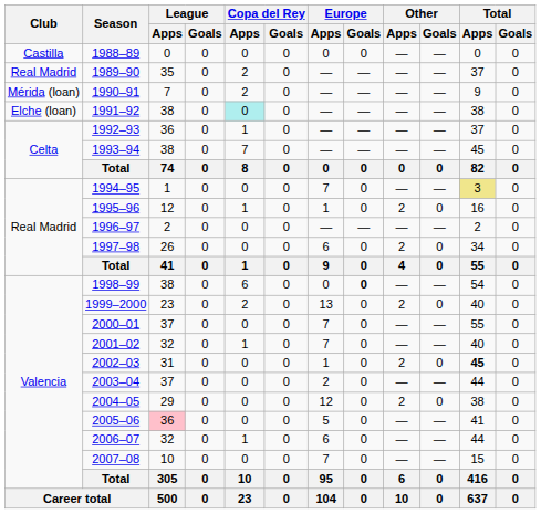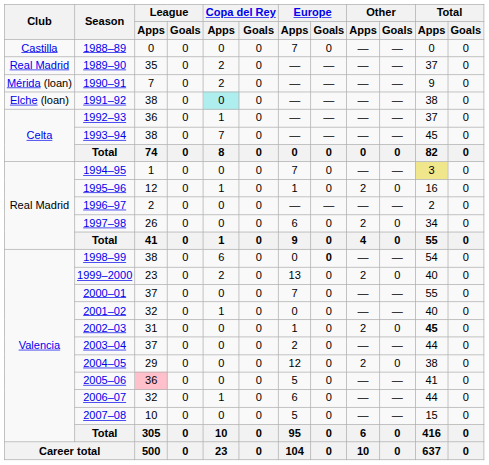 <table class="wikitable" style="text-align:center">
 <tr>
 <th rowspan="2">Club</th>
 <th rowspan="2">Season</th>
 <th colspan="2">League</th>
 <th colspan="2"><a href='#'>Copa del Rey</a></th>
 <th colspan="2"><a href='#'>Europe</a></th>
 <th colspan="2">Other</th>
 <th colspan="2">Total</th>
 </tr>
 <tr>
 <th>Apps</th>
 <th>Goals</th>
 <th>Apps</th>
 <th>Goals</th>
 <th>Apps</th>
 <th>Goals</th>
 <th>Apps</th>
 <th>Goals</th>
 <th>Apps</th>
 <th>Goals</th>
 </tr>
 <tr>
 <td><a href='#'>Castilla</a></td>
 <td><a href='#'>1988–89</a></td>
 <td>0</td>
 <td>0</td>
 <td>0</td>
 <td>0</td>
-<td>0</td>
+<td>7</td>
 <td>0</td>
 <td>—</td>
 <td>—</td>
 <td>0</td>
 <td>0</td>
 </tr>
 <tr>
 <td><a href='#'>Real Madrid</a></td>
 <td><a href='#'>1989–90</a></td>
 <td>35</td>
 <td>0</td>
 <td>2</td>
 <td>0</td>
 <td>—</td>
 <td>—</td>
 <td>—</td>
 <td>—</td>
 <td>37</td>
 <td>0</td>
 </tr>
 <tr>
 <td><a href='#'>Mérida</a> (loan)</td>
 <td><a href='#'>1990–91</a></td>
 <td>7</td>
 <td>0</td>
 <td>2</td>
 <td>0</td>
 <td>—</td>
 <td>—</td>
 <td>—</td>
 <td>—</td>
 <td>9</td>
 <td>0</td>
 </tr>
 <tr>
 <td><a href='#'>Elche</a> (loan)</td>
 <td><a href='#'>1991–92</a></td>
 <td>38</td>
 <td>0</td>
 <td style="background: paleturquoise;">0</td>
 <td>0</td>
 <td>—</td>
 <td>—</td>
 <td>—</td>
 <td>—</td>
 <td>38</td>
 <td>0</td>
 </tr>
 <tr>
 <td rowspan="3"><a href='#'>Celta</a></td>
 <td><a href='#'>1992–93</a></td>
 <td>36</td>
 <td>0</td>
 <td>1</td>
 <td>0</td>
 <td>—</td>
 <td>—</td>
 <td>—</td>
 <td>—</td>
 <td>37</td>
 <td>0</td>
 </tr>
 <tr>
 <td><a href='#'>1993–94</a></td>
 <td>38</td>
 <td>0</td>
 <td>7</td>
 <td>0</td>
 <td>—</td>
 <td>—</td>
 <td>—</td>
 <td>—</td>
 <td>45</td>
 <td>0</td>
 </tr>
 <tr>
 <th>Total</th>
 <th>74</th>
 <th>0</th>
 <th>8</th>
 <th>0</th>
 <th>0</th>
 <th>0</th>
 <th>0</th>
 <th>0</th>
 <th>82</th>
 <th>0</th>
 </tr>
 <tr>
 <td rowspan="5">Real Madrid</td>
 <td><a href='#'>1994–95</a></td>
 <td>1</td>
 <td>0</td>
 <td>0</td>
 <td>0</td>
 <td>7</td>
 <td>0</td>
 <td>—</td>
 <td>—</td>
 <td style="background: khaki;">3</td>
 <td>0</td>
 </tr>
 <tr>
 <td><a href='#'>1995–96</a></td>
 <td>12</td>
 <td>0</td>
 <td>1</td>
 <td>0</td>
 <td>1</td>
 <td>0</td>
 <td>2</td>
 <td>0</td>
 <td>16</td>
 <td>0</td>
 </tr>
 <tr>
 <td><a href='#'>1996–97</a></td>
 <td>2</td>
 <td>0</td>
 <td>0</td>
 <td>0</td>
 <td>—</td>
 <td>—</td>
 <td>—</td>
 <td>—</td>
 <td>2</td>
 <td>0</td>
 </tr>
 <tr>
 <td><a href='#'>1997–98</a></td>
 <td>26</td>
 <td>0</td>
 <td>0</td>
 <td>0</td>
 <td>6</td>
 <td>0</td>
 <td>2</td>
 <td>0</td>
 <td>34</td>
 <td>0</td>
 </tr>
 <tr>
 <th>Total</th>
 <th>41</th>
 <th>0</th>
 <th>1</th>
 <th>0</th>
 <th>9</th>
 <th>0</th>
 <th>4</th>
 <th>0</th>
 <th>55</th>
 <th>0</th>
 </tr>
 <tr>
 <td rowspan="11"><a href='#'>Valencia</a></td>
 <td><a href='#'>1998–99</a></td>
 <td>38</td>
 <td>0</td>
 <td>6</td>
 <td>0</td>
 <td>0</td>
 <td><strong>0</strong></td>
 <td>—</td>
 <td>—</td>
 <td>54</td>
 <td>0</td>
 </tr>
 <tr>
 <td><a href='#'>1999–2000</a></td>
 <td>23</td>
 <td>0</td>
 <td>2</td>
 <td>0</td>
 <td>13</td>
 <td>0</td>
 <td>2</td>
 <td>0</td>
 <td>40</td>
 <td>0</td>
 </tr>
 <tr>
 <td><a href='#'>2000–01</a></td>
 <td>37</td>
 <td>0</td>
 <td>0</td>
 <td>0</td>
 <td>7</td>
 <td>0</td>
 <td>—</td>
 <td>—</td>
 <td>55</td>
 <td>0</td>
 </tr>
 <tr>
 <td><a href='#'>2001–02</a></td>
 <td>32</td>
 <td>0</td>
 <td>1</td>
 <td>0</td>
-<td>7</td>
+<td>0</td>
 <td>0</td>
 <td>—</td>
 <td>—</td>
 <td>40</td>
 <td>0</td>
 </tr>
 <tr>
 <td><a href='#'>2002–03</a></td>
 <td>31</td>
 <td>0</td>
 <td>0</td>
 <td>0</td>
 <td>1</td>
 <td>0</td>
 <td>2</td>
 <td>0</td>
 <td><strong>45</strong></td>
 <td>0</td>
 </tr>
 <tr>
 <td><a href='#'>2003–04</a></td>
 <td>37</td>
 <td>0</td>
 <td>0</td>
 <td>0</td>
 <td>2</td>
 <td>0</td>
 <td>—</td>
 <td>—</td>
 <td>44</td>
 <td>0</td>
 </tr>
 <tr>
 <td><a href='#'>2004–05</a></td>
 <td>29</td>
 <td>0</td>
 <td>0</td>
 <td>0</td>
 <td>12</td>
 <td>0</td>
 <td>2</td>
 <td>0</td>
 <td>38</td>
 <td>0</td>
 </tr>
 <tr>
 <td><a href='#'>2005–06</a></td>
 <td style="background: pink;">36</td>
 <td>0</td>
 <td>0</td>
 <td>0</td>
 <td>5</td>
 <td>0</td>
 <td>—</td>
 <td>—</td>
 <td>41</td>
 <td>0</td>
 </tr>
 <tr>
 <td><a href='#'>2006–07</a></td>
 <td>32</td>
 <td>0</td>
 <td>1</td>
 <td>0</td>
 <td>6</td>
 <td>0</td>
 <td>—</td>
 <td>—</td>
 <td>44</td>
 <td>0</td>
 </tr>
 <tr>
 <td><a href='#'>2007–08</a></td>
 <td>10</td>
 <td>0</td>
 <td>0</td>
 <td>0</td>
-<td>7</td>
+<td>5</td>
 <td>0</td>
 <td>—</td>
 <td>—</td>
 <td>15</td>
 <td>0</td>
 </tr>
 <tr>
 <th>Total</th>
 <th>305</th>
 <th>0</th>
 <th>10</th>
 <th>0</th>
 <th>95</th>
 <th>0</th>
 <th>6</th>
 <th>0</th>
 <th>416</th>
 <th>0</th>
 </tr>
 <tr>
 <th colspan="2">Career total</th>
 <th>500</th>
 <th>0</th>
 <th>23</th>
 <th>0</th>
 <th>104</th>
 <th>0</th>
 <th>10</th>
 <th>0</th>
 <th>637</th>
 <th>0</th>
 </tr>
 </table>
